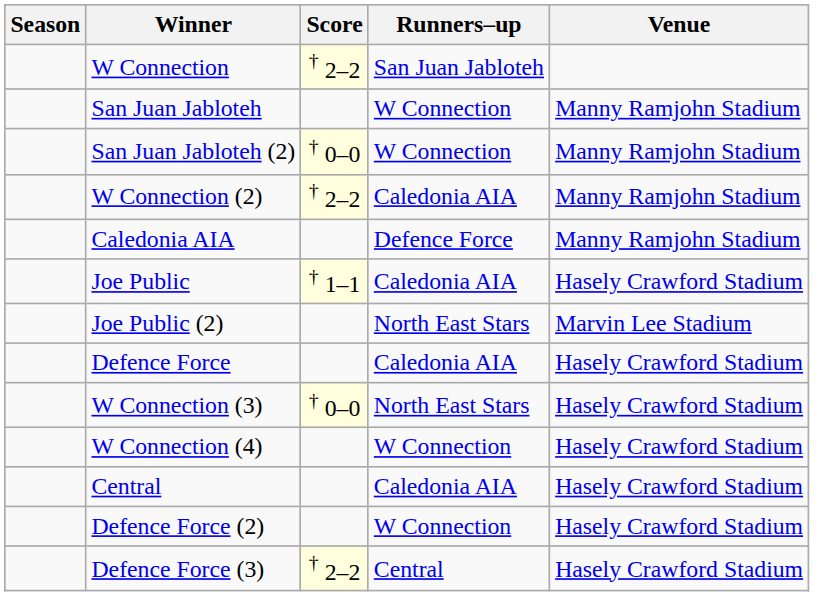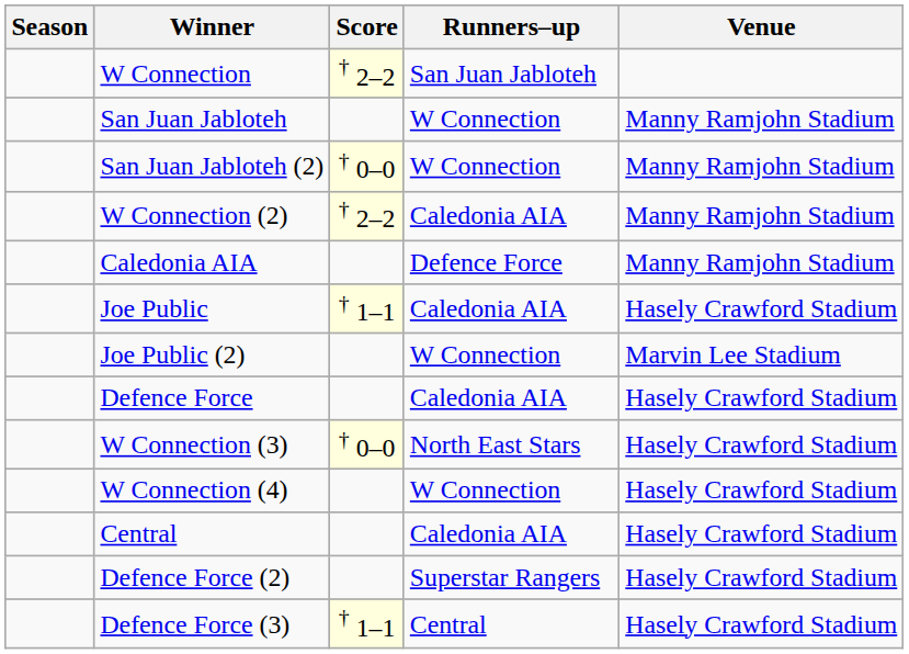 <table class="sortable wikitable" style="text-align:left; font-size:90%;">
 <tr>
 <th rowspan=1>Season</th>
 <th rowspan=1>Winner</th>
 <th rowspan=1>Score</th>
 <th rowspan=1>Runners–up</th>
 <th rowspan=1>Venue</th>
 </tr>
 <tr>
 <td></td>
 <td><a href='#'>W Connection</a></td>
 <td style="background-color:#FFFFDD" align="center"><span><sup>†</sup></span> 2–2</td>
 <td><a href='#'>San Juan Jabloteh</a></td>
 <td></td>
 </tr>
 <tr>
 <td></td>
 <td><a href='#'>San Juan Jabloteh</a></td>
 <td></td>
 <td><a href='#'>W Connection</a></td>
 <td align="left"><a href='#'>Manny Ramjohn Stadium</a></td>
 </tr>
 <tr>
 <td></td>
 <td><a href='#'>San Juan Jabloteh</a> (2)</td>
 <td style="background-color:#FFFFDD" align="center"><span><sup>†</sup></span> 0–0</td>
 <td><a href='#'>W Connection</a></td>
 <td align="left"><a href='#'>Manny Ramjohn Stadium</a></td>
 </tr>
 <tr>
 <td></td>
 <td><a href='#'>W Connection</a> (2)</td>
 <td style="background-color:#FFFFDD" align="center"><span><sup>†</sup></span> 2–2</td>
 <td><a href='#'>Caledonia AIA</a></td>
 <td align="left"><a href='#'>Manny Ramjohn Stadium</a></td>
 </tr>
 <tr>
 <td></td>
 <td><a href='#'>Caledonia AIA</a></td>
 <td></td>
 <td><a href='#'>Defence Force</a></td>
 <td align="left"><a href='#'>Manny Ramjohn Stadium</a></td>
 </tr>
 <tr>
 <td></td>
 <td><a href='#'>Joe Public</a></td>
 <td style="background-color:#FFFFDD" align="center"><span><sup>†</sup></span> 1–1</td>
 <td><a href='#'>Caledonia AIA</a></td>
 <td align="left"><a href='#'>Hasely Crawford Stadium</a></td>
 </tr>
 <tr>
 <td></td>
 <td><a href='#'>Joe Public</a> (2)</td>
 <td></td>
-<td><a href='#'>North East Stars</a></td>
+<td><a href='#'>W Connection</a></td>
 <td align="left"><a href='#'>Marvin Lee Stadium</a></td>
 </tr>
 <tr>
 <td></td>
 <td><a href='#'>Defence Force</a></td>
 <td></td>
 <td><a href='#'>Caledonia AIA</a></td>
 <td align="left"><a href='#'>Hasely Crawford Stadium</a></td>
 </tr>
 <tr>
 <td></td>
 <td><a href='#'>W Connection</a> (3)</td>
 <td style="background-color:#FFFFDD" align="center"><span><sup>†</sup></span> 0–0</td>
 <td><a href='#'>North East Stars</a></td>
 <td align="left"><a href='#'>Hasely Crawford Stadium</a></td>
 </tr>
 <tr>
 <td></td>
 <td><a href='#'>W Connection</a> (4)</td>
 <td></td>
 <td><a href='#'>W Connection</a></td>
 <td align="left"><a href='#'>Hasely Crawford Stadium</a></td>
 </tr>
 <tr>
 <td></td>
 <td><a href='#'>Central</a></td>
 <td></td>
 <td><a href='#'>Caledonia AIA</a></td>
 <td align="left"><a href='#'>Hasely Crawford Stadium</a></td>
 </tr>
 <tr>
 <td></td>
 <td><a href='#'>Defence Force</a> (2)</td>
 <td></td>
-<td><a href='#'>W Connection</a></td>
+<td><a href='#'>Superstar Rangers</a>  </td>
 <td align="left"><a href='#'>Hasely Crawford Stadium</a></td>
 </tr>
 <tr>
 <td></td>
 <td><a href='#'>Defence Force</a> (3)</td>
-<td style="background-color:#FFFFDD" align="center"><span><sup>†</sup></span> 2–2</td>
+<td style="background-color:#FFFFDD" align="center"><span><sup>†</sup></span> 1–1</td>
 <td><a href='#'>Central</a></td>
 <td align="left"><a href='#'>Hasely Crawford Stadium</a></td>
 </tr>
 </table>
